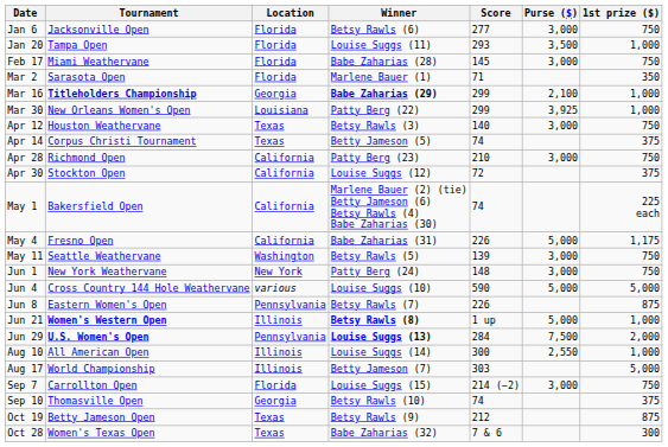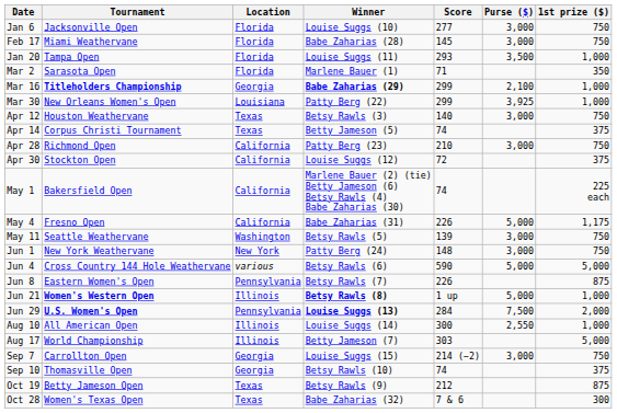 <table class="wikitable sortable">
 <tr>
 <th>Date</th>
 <th>Tournament</th>
 <th>Location</th>
 <th>Winner</th>
 <th>Score</th>
 <th>Purse (<a href='#'>$</a>)</th>
 <th>1st prize ($)</th>
 </tr>
 <tr>
 <td>Jan 6</td>
 <td><a href='#'>Jacksonville Open</a></td>
 <td><a href='#'>Florida</a></td>
-<td> <a href='#'>Betsy Rawls</a> (6)</td>
+<td> <a href='#'>Louise Suggs</a> (10)</td>
 <td>277</td>
+<td align=right>3,000</td>
+<td align=right>750</td>
+</tr>
+<tr>
+<td>Feb 17</td>
+<td><a href='#'>Miami Weathervane</a></td>
+<td><a href='#'>Florida</a></td>
+<td> <a href='#'>Babe Zaharias</a> (28)</td>
+<td>145</td>
 <td align=right>3,000</td>
 <td align=right>750</td>
 </tr>
 <tr>
 <td>Jan 20</td>
 <td><a href='#'>Tampa Open</a></td>
 <td><a href='#'>Florida</a></td>
 <td> <a href='#'>Louise Suggs</a> (11)</td>
 <td>293</td>
 <td align=right>3,500</td>
 <td align=right>1,000</td>
-</tr>
-<tr>
-<td>Feb 17</td>
-<td><a href='#'>Miami Weathervane</a></td>
-<td><a href='#'>Florida</a></td>
-<td> <a href='#'>Babe Zaharias</a> (28)</td>
-<td>145</td>
-<td align=right>3,000</td>
-<td align=right>750</td>
 </tr>
 <tr>
 <td>Mar 2</td>
 <td><a href='#'>Sarasota Open</a></td>
 <td><a href='#'>Florida</a></td>
 <td> <a href='#'>Marlene Bauer</a> (1)</td>
 <td>71</td>
 <td align=right></td>
 <td align=right>350</td>
 </tr>
 <tr>
 <td>Mar 16</td>
 <td><strong><a href='#'>Titleholders Championship</a></strong></td>
 <td><a href='#'>Georgia</a></td>
 <td> <strong><a href='#'>Babe Zaharias</a> (29)</strong></td>
 <td>299</td>
 <td align=right>2,100</td>
 <td align=right>1,000</td>
 </tr>
 <tr>
 <td>Mar 30</td>
 <td><a href='#'>New Orleans Women's Open</a></td>
 <td><a href='#'>Louisiana</a></td>
 <td> <a href='#'>Patty Berg</a> (22)</td>
 <td>299</td>
 <td align=right>3,925</td>
 <td align=right>1,000</td>
 </tr>
 <tr>
 <td>Apr 12</td>
 <td><a href='#'>Houston Weathervane</a></td>
 <td><a href='#'>Texas</a></td>
 <td> <a href='#'>Betsy Rawls</a> (3)</td>
 <td>140</td>
 <td align=right>3,000</td>
 <td align=right>750</td>
 </tr>
 <tr>
 <td>Apr 14</td>
 <td><a href='#'>Corpus Christi Tournament</a></td>
 <td><a href='#'>Texas</a></td>
 <td> <a href='#'>Betty Jameson</a> (5)</td>
 <td>74</td>
 <td align=right></td>
 <td align=right>375</td>
 </tr>
 <tr>
 <td>Apr 28</td>
 <td><a href='#'>Richmond Open</a></td>
 <td><a href='#'>California</a></td>
 <td> <a href='#'>Patty Berg</a> (23)</td>
 <td>210</td>
 <td align=right>3,000</td>
 <td align=right>750</td>
 </tr>
 <tr>
 <td>Apr 30</td>
 <td><a href='#'>Stockton Open</a></td>
 <td><a href='#'>California</a></td>
 <td> <a href='#'>Louise Suggs</a> (12)</td>
 <td>72</td>
 <td align=right></td>
 <td align=right>375</td>
 </tr>
 <tr>
 <td>May 1</td>
 <td><a href='#'>Bakersfield Open</a></td>
 <td><a href='#'>California</a></td>
 <td> <a href='#'>Marlene Bauer</a> (2) (tie)<br> <a href='#'>Betty Jameson</a> (6)<br> <a href='#'>Betsy Rawls</a> (4)<br> <a href='#'>Babe Zaharias</a> (30)</td>
 <td>74</td>
 <td align=right></td>
 <td align=right>225<br>each</td>
 </tr>
 <tr>
 <td>May 4</td>
 <td><a href='#'>Fresno Open</a></td>
 <td><a href='#'>California</a></td>
 <td> <a href='#'>Babe Zaharias</a> (31)</td>
 <td>226</td>
 <td align=right>5,000</td>
 <td align=right>1,175</td>
 </tr>
 <tr>
 <td>May 11</td>
 <td><a href='#'>Seattle Weathervane</a></td>
 <td><a href='#'>Washington</a></td>
 <td> <a href='#'>Betsy Rawls</a> (5)</td>
 <td>139</td>
 <td align=right>3,000</td>
 <td align=right>750</td>
 </tr>
 <tr>
 <td>Jun 1</td>
 <td><a href='#'>New York Weathervane</a></td>
 <td><a href='#'>New York</a></td>
 <td> <a href='#'>Patty Berg</a> (24)</td>
 <td>148</td>
 <td align=right>3,000</td>
 <td align=right>750</td>
 </tr>
 <tr>
 <td>Jun 4</td>
 <td><a href='#'>Cross Country 144 Hole Weathervane</a></td>
 <td><em>various</em></td>
-<td> <a href='#'>Louise Suggs</a> (10)</td>
+<td> <a href='#'>Betsy Rawls</a> (6)</td>
 <td>590</td>
 <td align=right>5,000</td>
 <td align=right>5,000</td>
 </tr>
 <tr>
 <td>Jun 8</td>
 <td><a href='#'>Eastern Women's Open</a></td>
 <td><a href='#'>Pennsylvania</a></td>
 <td> <a href='#'>Betsy Rawls</a> (7)</td>
 <td>226</td>
 <td align=right></td>
 <td align=right>875</td>
 </tr>
 <tr>
 <td>Jun 21</td>
 <td><strong><a href='#'>Women's Western Open</a></strong></td>
 <td><a href='#'>Illinois</a></td>
 <td> <strong><a href='#'>Betsy Rawls</a> (8)</strong></td>
 <td>1 up</td>
 <td align=right>5,000</td>
 <td align=right>1,000</td>
 </tr>
 <tr>
 <td>Jun 29</td>
 <td><strong><a href='#'>U.S. Women's Open</a></strong></td>
 <td><a href='#'>Pennsylvania</a></td>
 <td> <strong><a href='#'>Louise Suggs</a> (13)</strong></td>
 <td>284</td>
 <td align=right>7,500</td>
 <td align=right>2,000</td>
 </tr>
 <tr>
 <td>Aug 10</td>
 <td><a href='#'>All American Open</a></td>
 <td><a href='#'>Illinois</a></td>
 <td> <a href='#'>Louise Suggs</a> (14)</td>
 <td>300</td>
 <td align=right>2,550</td>
 <td align=right>1,000</td>
 </tr>
 <tr>
 <td>Aug 17</td>
 <td><a href='#'>World Championship</a></td>
 <td><a href='#'>Illinois</a></td>
 <td> <a href='#'>Betty Jameson</a> (7)</td>
 <td>303</td>
 <td align=right></td>
 <td align=right>5,000</td>
 </tr>
 <tr>
 <td>Sep 7</td>
 <td><a href='#'>Carrollton Open</a></td>
-<td><a href='#'>Florida</a></td>
+<td><a href='#'>Georgia</a></td>
 <td> <a href='#'>Louise Suggs</a> (15)</td>
 <td>214 (−2)</td>
 <td align=right>3,000</td>
 <td align=right>750</td>
 </tr>
 <tr>
 <td>Sep 10</td>
 <td><a href='#'>Thomasville Open</a></td>
 <td><a href='#'>Georgia</a></td>
 <td> <a href='#'>Betsy Rawls</a> (10)</td>
 <td>74</td>
 <td align=right></td>
 <td align=right>375</td>
 </tr>
 <tr>
 <td>Oct 19</td>
 <td><a href='#'>Betty Jameson Open</a></td>
 <td><a href='#'>Texas</a></td>
 <td> <a href='#'>Betsy Rawls</a> (9)</td>
 <td>212</td>
 <td align=right></td>
 <td align=right>875</td>
 </tr>
 <tr>
 <td>Oct 28</td>
 <td><a href='#'>Women's Texas Open</a></td>
 <td><a href='#'>Texas</a></td>
 <td> <a href='#'>Babe Zaharias</a> (32)</td>
 <td>7 & 6</td>
 <td align=right></td>
 <td align=right>300</td>
 </tr>
 </table>
